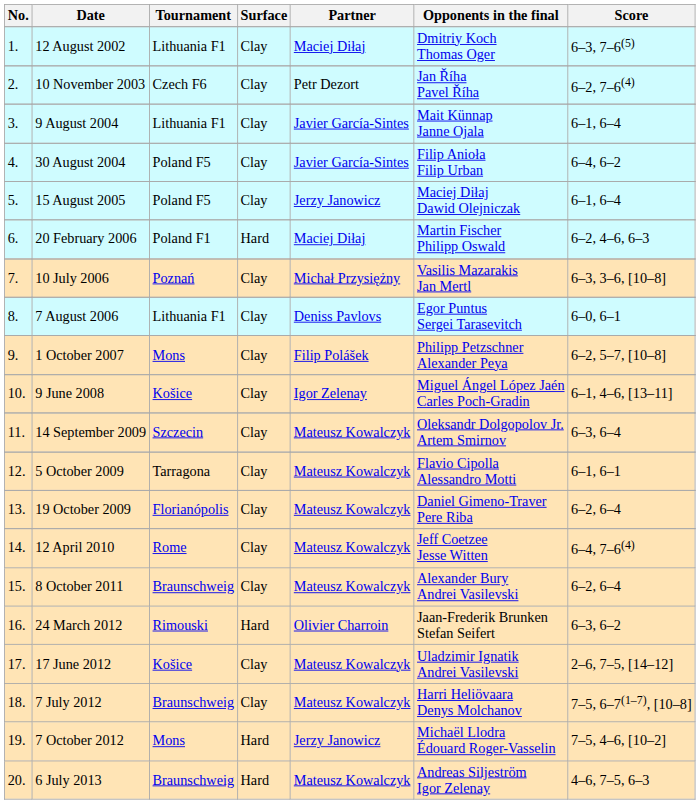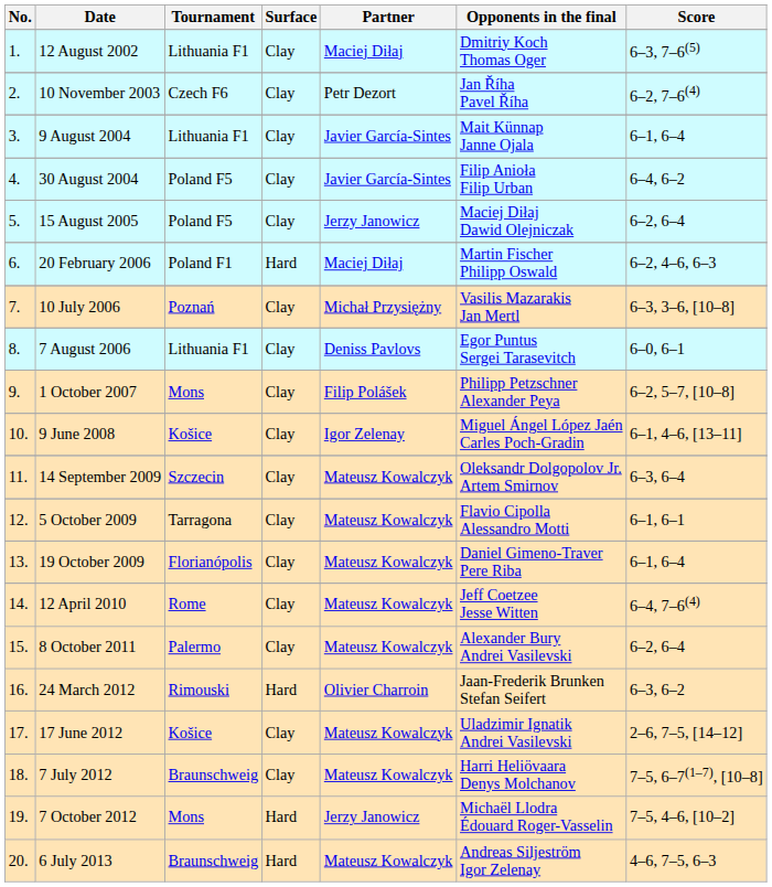 <table class="wikitable">
 <tr>
 <th>No.</th>
 <th>Date</th>
 <th>Tournament</th>
 <th>Surface</th>
 <th>Partner</th>
 <th>Opponents in the final</th>
 <th>Score</th>
 </tr>
 <tr>
 </tr>
 <tr bgcolor="CFFCFF">
 <td>1.</td>
 <td>12 August 2002</td>
 <td>Lithuania F1</td>
 <td>Clay</td>
 <td> <a href='#'>Maciej Diłaj</a></td>
 <td> <a href='#'>Dmitriy Koch</a> <br>  <a href='#'>Thomas Oger</a></td>
 <td>6–3, 7–6<sup>(5)</sup></td>
 </tr>
 <tr>
 </tr>
 <tr bgcolor="CFFCFF">
 <td>2.</td>
 <td>10 November 2003</td>
 <td>Czech F6</td>
 <td>Clay</td>
 <td> Petr Dezort</td>
 <td> <a href='#'>Jan Říha</a> <br>  <a href='#'>Pavel Říha</a></td>
 <td>6–2, 7–6<sup>(4)</sup></td>
 </tr>
 <tr>
 </tr>
 <tr bgcolor="CFFCFF">
 <td>3.</td>
 <td>9 August 2004</td>
 <td>Lithuania F1</td>
 <td>Clay</td>
 <td> <a href='#'>Javier García-Sintes</a></td>
 <td> <a href='#'>Mait Künnap</a> <br>  <a href='#'>Janne Ojala</a></td>
 <td>6–1, 6–4</td>
 </tr>
 <tr>
 </tr>
 <tr bgcolor="CFFCFF">
 <td>4.</td>
 <td>30 August 2004</td>
 <td>Poland F5</td>
 <td>Clay</td>
 <td> <a href='#'>Javier García-Sintes</a></td>
 <td> <a href='#'>Filip Anioła</a> <br>  <a href='#'>Filip Urban</a></td>
 <td>6–4, 6–2</td>
 </tr>
 <tr>
 </tr>
 <tr bgcolor="CFFCFF">
 <td>5.</td>
 <td>15 August 2005</td>
 <td>Poland F5</td>
 <td>Clay</td>
 <td> <a href='#'>Jerzy Janowicz</a></td>
 <td> <a href='#'>Maciej Diłaj</a> <br>  <a href='#'>Dawid Olejniczak</a></td>
-<td>6–1, 6–4</td>
+<td>6–2, 6–4</td>
 </tr>
 <tr>
 </tr>
 <tr bgcolor="CFFCFF">
 <td>6.</td>
 <td>20 February 2006</td>
 <td>Poland F1</td>
 <td>Hard</td>
 <td> <a href='#'>Maciej Diłaj</a></td>
 <td> <a href='#'>Martin Fischer</a> <br>  <a href='#'>Philipp Oswald</a></td>
 <td>6–2, 4–6, 6–3</td>
 </tr>
 <tr>
 </tr>
 <tr bgcolor="moccasin">
 <td>7.</td>
 <td>10 July 2006</td>
 <td><a href='#'>Poznań</a></td>
 <td>Clay</td>
 <td> <a href='#'>Michał Przysiężny</a></td>
 <td> <a href='#'>Vasilis Mazarakis</a> <br>  <a href='#'>Jan Mertl</a></td>
 <td>6–3, 3–6, [10–8]</td>
 </tr>
 <tr>
 </tr>
 <tr bgcolor="CFFCFF">
 <td>8.</td>
 <td>7 August 2006</td>
 <td>Lithuania F1</td>
 <td>Clay</td>
 <td> <a href='#'>Deniss Pavlovs</a></td>
 <td> <a href='#'>Egor Puntus</a> <br>  <a href='#'>Sergei Tarasevitch</a></td>
 <td>6–0, 6–1</td>
 </tr>
 <tr>
 </tr>
 <tr bgcolor="moccasin">
 <td>9.</td>
 <td>1 October 2007</td>
 <td><a href='#'>Mons</a></td>
 <td>Clay</td>
 <td> <a href='#'>Filip Polášek</a></td>
 <td> <a href='#'>Philipp Petzschner</a> <br>  <a href='#'>Alexander Peya</a></td>
 <td>6–2, 5–7, [10–8]</td>
 </tr>
 <tr>
 </tr>
 <tr bgcolor="moccasin">
 <td>10.</td>
 <td>9 June 2008</td>
 <td><a href='#'>Košice</a></td>
 <td>Clay</td>
 <td> <a href='#'>Igor Zelenay</a></td>
 <td> <a href='#'>Miguel Ángel López Jaén</a> <br>  <a href='#'>Carles Poch-Gradin</a></td>
 <td>6–1, 4–6, [13–11]</td>
 </tr>
 <tr>
 </tr>
 <tr bgcolor="moccasin">
 <td>11.</td>
 <td>14 September 2009</td>
 <td><a href='#'>Szczecin</a></td>
 <td>Clay</td>
 <td> <a href='#'>Mateusz Kowalczyk</a></td>
 <td> <a href='#'>Oleksandr Dolgopolov Jr.</a> <br>  <a href='#'>Artem Smirnov</a></td>
 <td>6–3, 6–4</td>
 </tr>
 <tr>
 </tr>
 <tr bgcolor="moccasin">
 <td>12.</td>
 <td>5 October 2009</td>
 <td>Tarragona</td>
 <td>Clay</td>
 <td> <a href='#'>Mateusz Kowalczyk</a></td>
 <td> <a href='#'>Flavio Cipolla</a> <br>  <a href='#'>Alessandro Motti</a></td>
 <td>6–1, 6–1</td>
 </tr>
 <tr>
 </tr>
 <tr bgcolor="moccasin">
 <td>13.</td>
 <td>19 October 2009</td>
 <td><a href='#'>Florianópolis</a></td>
 <td>Clay</td>
 <td> <a href='#'>Mateusz Kowalczyk</a></td>
 <td> <a href='#'>Daniel Gimeno-Traver</a> <br>  <a href='#'>Pere Riba</a></td>
-<td>6–2, 6–4</td>
+<td>6–1, 6–4</td>
 </tr>
 <tr>
 </tr>
 <tr bgcolor="moccasin">
 <td>14.</td>
 <td>12 April 2010</td>
 <td><a href='#'>Rome</a></td>
 <td>Clay</td>
 <td> <a href='#'>Mateusz Kowalczyk</a></td>
 <td> <a href='#'>Jeff Coetzee</a> <br>  <a href='#'>Jesse Witten</a></td>
 <td>6–4, 7–6<sup>(4)</sup></td>
 </tr>
 <tr bgcolor="moccasin">
 <td>15.</td>
 <td>8 October 2011</td>
-<td><a href='#'>Braunschweig</a></td>
+<td><a href='#'>Palermo</a></td>
 <td>Clay</td>
 <td> <a href='#'>Mateusz Kowalczyk</a></td>
 <td> <a href='#'>Alexander Bury</a> <br>  <a href='#'>Andrei Vasilevski</a></td>
 <td>6–2, 6–4</td>
 </tr>
 <tr bgcolor="moccasin">
 <td>16.</td>
 <td>24 March 2012</td>
 <td><a href='#'>Rimouski</a></td>
 <td>Hard</td>
 <td> <a href='#'>Olivier Charroin</a></td>
 <td> Jaan-Frederik Brunken <br>  Stefan Seifert</td>
 <td>6–3, 6–2</td>
 </tr>
 <tr bgcolor="moccasin">
 <td>17.</td>
 <td>17 June 2012</td>
 <td><a href='#'>Košice</a></td>
 <td>Clay</td>
 <td> <a href='#'>Mateusz Kowalczyk</a></td>
 <td> <a href='#'>Uladzimir Ignatik</a> <br>  <a href='#'>Andrei Vasilevski</a></td>
 <td>2–6, 7–5, [14–12]</td>
 </tr>
 <tr bgcolor="moccasin">
 <td>18.</td>
 <td>7 July 2012</td>
 <td><a href='#'>Braunschweig</a></td>
 <td>Clay</td>
 <td> <a href='#'>Mateusz Kowalczyk</a></td>
 <td> <a href='#'>Harri Heliövaara</a> <br>  <a href='#'>Denys Molchanov</a></td>
 <td>7–5, 6–7<sup>(1–7)</sup>, [10–8]</td>
 </tr>
 <tr bgcolor="moccasin">
 <td>19.</td>
 <td>7 October 2012</td>
 <td><a href='#'>Mons</a></td>
 <td>Hard</td>
 <td> <a href='#'>Jerzy Janowicz</a></td>
 <td> <a href='#'>Michaël Llodra</a> <br>  <a href='#'>Édouard Roger-Vasselin</a></td>
 <td>7–5, 4–6, [10–2]</td>
 </tr>
 <tr bgcolor="moccasin">
 <td>20.</td>
 <td>6 July 2013</td>
 <td><a href='#'>Braunschweig</a></td>
 <td>Hard</td>
 <td> <a href='#'>Mateusz Kowalczyk</a></td>
 <td> <a href='#'>Andreas Siljeström</a> <br>  <a href='#'>Igor Zelenay</a></td>
 <td>4–6, 7–5, 6–3</td>
 </tr>
 </table>
